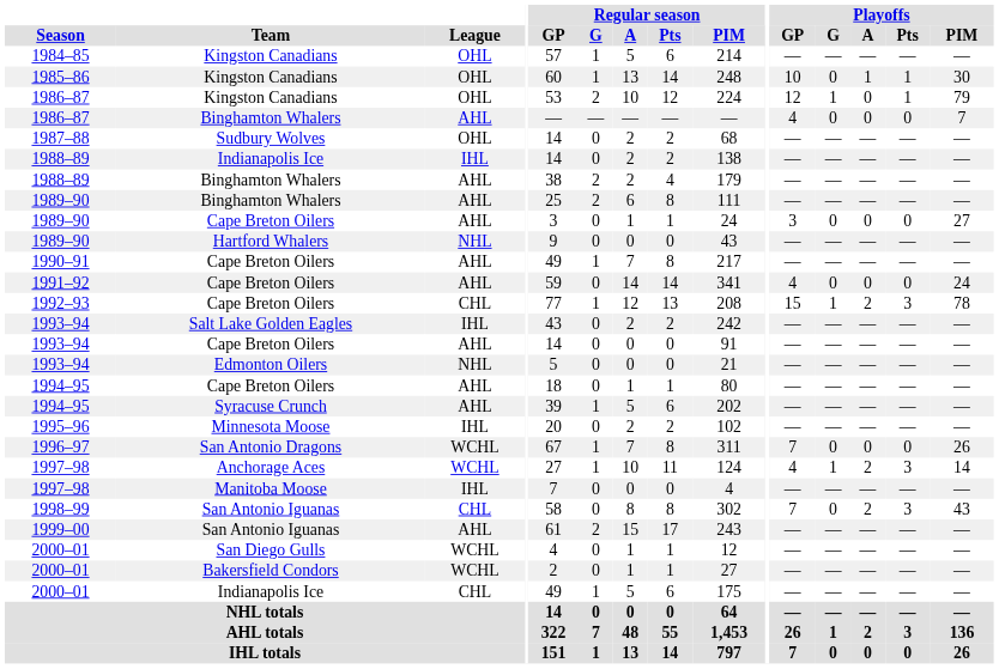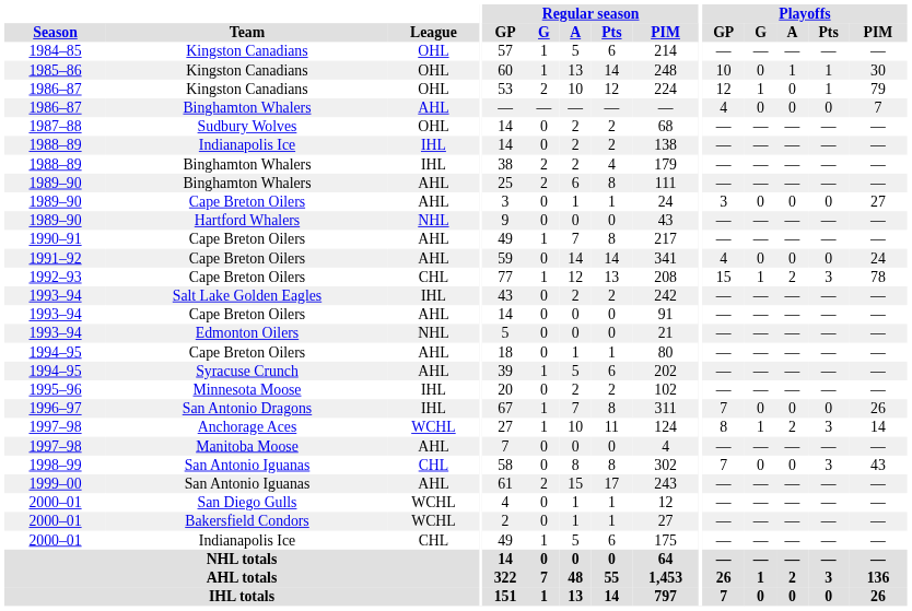 <table border="0" cellpadding="1" cellspacing="0" style="text-align:center; width:60em">
 <tr bgcolor="#e0e0e0">
 <th colspan="3" bgcolor="#ffffff"></th>
 <th rowspan="99" bgcolor="#ffffff"></th>
 <th colspan="5"><a href='#'>Regular season</a></th>
 <th rowspan="99" bgcolor="#ffffff"></th>
 <th colspan="5"><a href='#'>Playoffs</a></th>
 </tr>
 <tr bgcolor="#e0e0e0">
 <th><a href='#'>Season</a></th>
 <th>Team</th>
 <th>League</th>
 <th>GP</th>
 <th><a href='#'>G</a></th>
 <th><a href='#'>A</a></th>
 <th><a href='#'>Pts</a></th>
 <th><a href='#'>PIM</a></th>
 <th>GP</th>
 <th>G</th>
 <th>A</th>
 <th>Pts</th>
 <th>PIM</th>
 </tr>
 <tr>
 <td><a href='#'>1984–85</a></td>
 <td><a href='#'>Kingston Canadians</a></td>
 <td><a href='#'>OHL</a></td>
 <td>57</td>
 <td>1</td>
 <td>5</td>
 <td>6</td>
 <td>214</td>
 <td>—</td>
 <td>—</td>
 <td>—</td>
 <td>—</td>
 <td>—</td>
 </tr>
 <tr bgcolor="#f0f0f0">
 <td><a href='#'>1985–86</a></td>
 <td>Kingston Canadians</td>
 <td>OHL</td>
 <td>60</td>
 <td>1</td>
 <td>13</td>
 <td>14</td>
 <td>248</td>
 <td>10</td>
 <td>0</td>
 <td>1</td>
 <td>1</td>
 <td>30</td>
 </tr>
 <tr>
 <td><a href='#'>1986–87</a></td>
 <td>Kingston Canadians</td>
 <td>OHL</td>
 <td>53</td>
 <td>2</td>
 <td>10</td>
 <td>12</td>
 <td>224</td>
 <td>12</td>
 <td>1</td>
 <td>0</td>
 <td>1</td>
 <td>79</td>
 </tr>
 <tr bgcolor="#f0f0f0">
 <td><a href='#'>1986–87</a></td>
 <td><a href='#'>Binghamton Whalers</a></td>
 <td><a href='#'>AHL</a></td>
 <td>—</td>
 <td>—</td>
 <td>—</td>
 <td>—</td>
 <td>—</td>
 <td>4</td>
 <td>0</td>
 <td>0</td>
 <td>0</td>
 <td>7</td>
 </tr>
 <tr>
 <td><a href='#'>1987–88</a></td>
 <td><a href='#'>Sudbury Wolves</a></td>
 <td>OHL</td>
 <td>14</td>
 <td>0</td>
 <td>2</td>
 <td>2</td>
 <td>68</td>
 <td>—</td>
 <td>—</td>
 <td>—</td>
 <td>—</td>
 <td>—</td>
 </tr>
 <tr bgcolor="#f0f0f0">
 <td><a href='#'>1988–89</a></td>
 <td><a href='#'>Indianapolis Ice</a></td>
 <td><a href='#'>IHL</a></td>
 <td>14</td>
 <td>0</td>
 <td>2</td>
 <td>2</td>
 <td>138</td>
 <td>—</td>
 <td>—</td>
 <td>—</td>
 <td>—</td>
 <td>—</td>
 </tr>
 <tr>
 <td><a href='#'>1988–89</a></td>
 <td>Binghamton Whalers</td>
-<td>AHL</td>
+<td>IHL</td>
 <td>38</td>
 <td>2</td>
 <td>2</td>
 <td>4</td>
 <td>179</td>
 <td>—</td>
 <td>—</td>
 <td>—</td>
 <td>—</td>
 <td>—</td>
 </tr>
 <tr bgcolor="#f0f0f0">
 <td><a href='#'>1989–90</a></td>
 <td>Binghamton Whalers</td>
 <td>AHL</td>
 <td>25</td>
 <td>2</td>
 <td>6</td>
 <td>8</td>
 <td>111</td>
 <td>—</td>
 <td>—</td>
 <td>—</td>
 <td>—</td>
 <td>—</td>
 </tr>
 <tr>
 <td><a href='#'>1989–90</a></td>
 <td><a href='#'>Cape Breton Oilers</a></td>
 <td>AHL</td>
 <td>3</td>
 <td>0</td>
 <td>1</td>
 <td>1</td>
 <td>24</td>
 <td>3</td>
 <td>0</td>
 <td>0</td>
 <td>0</td>
 <td>27</td>
 </tr>
 <tr bgcolor="#f0f0f0">
 <td><a href='#'>1989–90</a></td>
 <td><a href='#'>Hartford Whalers</a></td>
 <td><a href='#'>NHL</a></td>
 <td>9</td>
 <td>0</td>
 <td>0</td>
 <td>0</td>
 <td>43</td>
 <td>—</td>
 <td>—</td>
 <td>—</td>
 <td>—</td>
 <td>—</td>
 </tr>
 <tr>
 <td><a href='#'>1990–91</a></td>
 <td>Cape Breton Oilers</td>
 <td>AHL</td>
 <td>49</td>
 <td>1</td>
 <td>7</td>
 <td>8</td>
 <td>217</td>
 <td>—</td>
 <td>—</td>
 <td>—</td>
 <td>—</td>
 <td>—</td>
 </tr>
 <tr bgcolor="#f0f0f0">
 <td><a href='#'>1991–92</a></td>
 <td>Cape Breton Oilers</td>
 <td>AHL</td>
 <td>59</td>
 <td>0</td>
 <td>14</td>
 <td>14</td>
 <td>341</td>
 <td>4</td>
 <td>0</td>
 <td>0</td>
 <td>0</td>
 <td>24</td>
 </tr>
 <tr>
 <td><a href='#'>1992–93</a></td>
 <td>Cape Breton Oilers</td>
 <td>CHL</td>
 <td>77</td>
 <td>1</td>
 <td>12</td>
 <td>13</td>
 <td>208</td>
 <td>15</td>
 <td>1</td>
 <td>2</td>
 <td>3</td>
 <td>78</td>
 </tr>
 <tr bgcolor="#f0f0f0">
 <td><a href='#'>1993–94</a></td>
 <td><a href='#'>Salt Lake Golden Eagles</a></td>
 <td>IHL</td>
 <td>43</td>
 <td>0</td>
 <td>2</td>
 <td>2</td>
 <td>242</td>
 <td>—</td>
 <td>—</td>
 <td>—</td>
 <td>—</td>
 <td>—</td>
 </tr>
 <tr>
 <td><a href='#'>1993–94</a></td>
 <td>Cape Breton Oilers</td>
 <td>AHL</td>
 <td>14</td>
 <td>0</td>
 <td>0</td>
 <td>0</td>
 <td>91</td>
 <td>—</td>
 <td>—</td>
 <td>—</td>
 <td>—</td>
 <td>—</td>
 </tr>
 <tr bgcolor="#f0f0f0">
 <td><a href='#'>1993–94</a></td>
 <td><a href='#'>Edmonton Oilers</a></td>
 <td>NHL</td>
 <td>5</td>
 <td>0</td>
 <td>0</td>
 <td>0</td>
 <td>21</td>
 <td>—</td>
 <td>—</td>
 <td>—</td>
 <td>—</td>
 <td>—</td>
 </tr>
 <tr>
 <td><a href='#'>1994–95</a></td>
 <td>Cape Breton Oilers</td>
 <td>AHL</td>
 <td>18</td>
 <td>0</td>
 <td>1</td>
 <td>1</td>
 <td>80</td>
 <td>—</td>
 <td>—</td>
 <td>—</td>
 <td>—</td>
 <td>—</td>
 </tr>
 <tr bgcolor="#f0f0f0">
 <td><a href='#'>1994–95</a></td>
 <td><a href='#'>Syracuse Crunch</a></td>
 <td>AHL</td>
 <td>39</td>
 <td>1</td>
 <td>5</td>
 <td>6</td>
 <td>202</td>
 <td>—</td>
 <td>—</td>
 <td>—</td>
 <td>—</td>
 <td>—</td>
 </tr>
 <tr>
 <td><a href='#'>1995–96</a></td>
 <td><a href='#'>Minnesota Moose</a></td>
 <td>IHL</td>
 <td>20</td>
 <td>0</td>
 <td>2</td>
 <td>2</td>
 <td>102</td>
 <td>—</td>
 <td>—</td>
 <td>—</td>
 <td>—</td>
 <td>—</td>
 </tr>
 <tr bgcolor="#f0f0f0">
 <td><a href='#'>1996–97</a></td>
 <td><a href='#'>San Antonio Dragons</a></td>
-<td>WCHL</td>
+<td>IHL</td>
 <td>67</td>
 <td>1</td>
 <td>7</td>
 <td>8</td>
 <td>311</td>
 <td>7</td>
 <td>0</td>
 <td>0</td>
 <td>0</td>
 <td>26</td>
 </tr>
 <tr>
 <td><a href='#'>1997–98</a></td>
 <td><a href='#'>Anchorage Aces</a></td>
 <td><a href='#'>WCHL</a></td>
 <td>27</td>
 <td>1</td>
 <td>10</td>
 <td>11</td>
 <td>124</td>
-<td>4</td>
+<td>8</td>
 <td>1</td>
 <td>2</td>
 <td>3</td>
 <td>14</td>
 </tr>
 <tr bgcolor="#f0f0f0">
 <td><a href='#'>1997–98</a></td>
 <td><a href='#'>Manitoba Moose</a></td>
-<td>IHL</td>
+<td>AHL</td>
 <td>7</td>
 <td>0</td>
 <td>0</td>
 <td>0</td>
 <td>4</td>
 <td>—</td>
 <td>—</td>
 <td>—</td>
 <td>—</td>
 <td>—</td>
 </tr>
 <tr>
 <td><a href='#'>1998–99</a></td>
 <td><a href='#'>San Antonio Iguanas</a></td>
 <td><a href='#'>CHL</a></td>
 <td>58</td>
 <td>0</td>
 <td>8</td>
 <td>8</td>
 <td>302</td>
 <td>7</td>
 <td>0</td>
-<td>2</td>
+<td>0</td>
 <td>3</td>
 <td>43</td>
 </tr>
 <tr bgcolor="#f0f0f0">
 <td><a href='#'>1999–00</a></td>
 <td>San Antonio Iguanas</td>
 <td>AHL</td>
 <td>61</td>
 <td>2</td>
 <td>15</td>
 <td>17</td>
 <td>243</td>
 <td>—</td>
 <td>—</td>
 <td>—</td>
 <td>—</td>
 <td>—</td>
 </tr>
 <tr>
 <td><a href='#'>2000–01</a></td>
 <td><a href='#'>San Diego Gulls</a></td>
 <td>WCHL</td>
 <td>4</td>
 <td>0</td>
 <td>1</td>
 <td>1</td>
 <td>12</td>
 <td>—</td>
 <td>—</td>
 <td>—</td>
 <td>—</td>
 <td>—</td>
 </tr>
 <tr bgcolor="#f0f0f0">
 <td><a href='#'>2000–01</a></td>
 <td><a href='#'>Bakersfield Condors</a></td>
 <td>WCHL</td>
 <td>2</td>
 <td>0</td>
 <td>1</td>
 <td>1</td>
 <td>27</td>
 <td>—</td>
 <td>—</td>
 <td>—</td>
 <td>—</td>
 <td>—</td>
 </tr>
 <tr>
 <td><a href='#'>2000–01</a></td>
 <td>Indianapolis Ice</td>
 <td>CHL</td>
 <td>49</td>
 <td>1</td>
 <td>5</td>
 <td>6</td>
 <td>175</td>
 <td>—</td>
 <td>—</td>
 <td>—</td>
 <td>—</td>
 <td>—</td>
 </tr>
 <tr>
 </tr>
 <tr ALIGN="center" bgcolor="#e0e0e0">
 <th colspan="3">NHL totals</th>
 <th ALIGN="center">14</th>
 <th ALIGN="center">0</th>
 <th ALIGN="center">0</th>
 <th ALIGN="center">0</th>
 <th ALIGN="center">64</th>
 <th ALIGN="center">—</th>
 <th ALIGN="center">—</th>
 <th ALIGN="center">—</th>
 <th ALIGN="center">—</th>
 <th ALIGN="center">—</th>
 </tr>
 <tr>
 </tr>
 <tr ALIGN="center" bgcolor="#e0e0e0">
 <th colspan="3">AHL totals</th>
 <th ALIGN="center">322</th>
 <th ALIGN="center">7</th>
 <th ALIGN="center">48</th>
 <th ALIGN="center">55</th>
 <th ALIGN="center">1,453</th>
 <th ALIGN="center">26</th>
 <th ALIGN="center">1</th>
 <th ALIGN="center">2</th>
 <th ALIGN="center">3</th>
 <th ALIGN="center">136</th>
 </tr>
 <tr>
 </tr>
 <tr ALIGN="center" bgcolor="#e0e0e0">
 <th colspan="3">IHL totals</th>
 <th ALIGN="center">151</th>
 <th ALIGN="center">1</th>
 <th ALIGN="center">13</th>
 <th ALIGN="center">14</th>
 <th ALIGN="center">797</th>
 <th ALIGN="center">7</th>
 <th ALIGN="center">0</th>
 <th ALIGN="center">0</th>
 <th ALIGN="center">0</th>
 <th ALIGN="center">26</th>
 </tr>
 </table>
